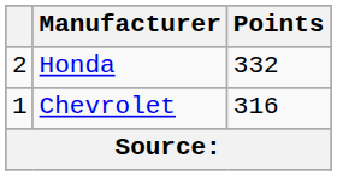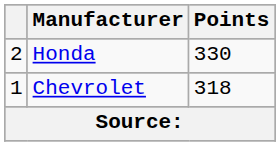 <table class="wikitable" style="font-size: 95%;">
 <tr>
 <th scope="col"></th>
 <th scope="col">Manufacturer</th>
 <th scope="col">Points</th>
 </tr>
 <tr>
 <td align="center">2</td>
 <td><a href='#'>Honda</a></td>
-<td>332</td>
+<td>330</td>
 </tr>
 <tr>
 <td align="center">1</td>
 <td><a href='#'>Chevrolet</a></td>
-<td>316</td>
+<td>318</td>
 </tr>
 <tr>
 <th colspan=4>Source: </th>
 </tr>
 </table>
